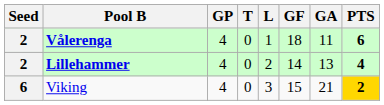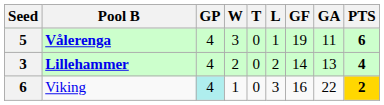 <table class="wikitable" width="400px" style="text-align:center">
 <tr>
 <th width="3%">Seed</th>
 <th width="40%">Pool B</th>
 <th width="5%">GP</th>
+<th width="5%">W</th>
 <th width="5%">T</th>
 <th width="5%">L</th>
 <th width="7.5%">GF</th>
 <th width="7.5%">GA</th>
 <th width="7.5%">PTS</th>
 </tr>
 <tr bgcolor=#ccffcc>
-<th>2</th>
+<th>5</th>
 <td align=left><strong><a href='#'>Vålerenga</a></strong></td>
 <td>4</td>
+<td>3</td>
 <td>0</td>
 <td>1</td>
-<td>18</td>
+<td>19</td>
 <td>11</td>
 <td><strong>6</strong></td>
 </tr>
 <tr bgcolor=#ccffcc>
-<th>2</th>
+<th>3</th>
 <td align=left><strong><a href='#'>Lillehammer</a></strong></td>
 <td>4</td>
+<td>2</td>
 <td>0</td>
 <td>2</td>
 <td>14</td>
 <td>13</td>
 <td><strong>4</strong></td>
 </tr>
 <tr>
 <th>6</th>
 <td align=left><a href='#'>Viking</a></td>
-<td>4</td>
+<td style="background: paleturquoise;">4</td>
+<td>1</td>
 <td>0</td>
 <td>3</td>
-<td>15</td>
-<td>21</td>
+<td>16</td>
+<td>22</td>
 <td style="background: gold;"><strong>2</strong></td>
 </tr>
 </table>
